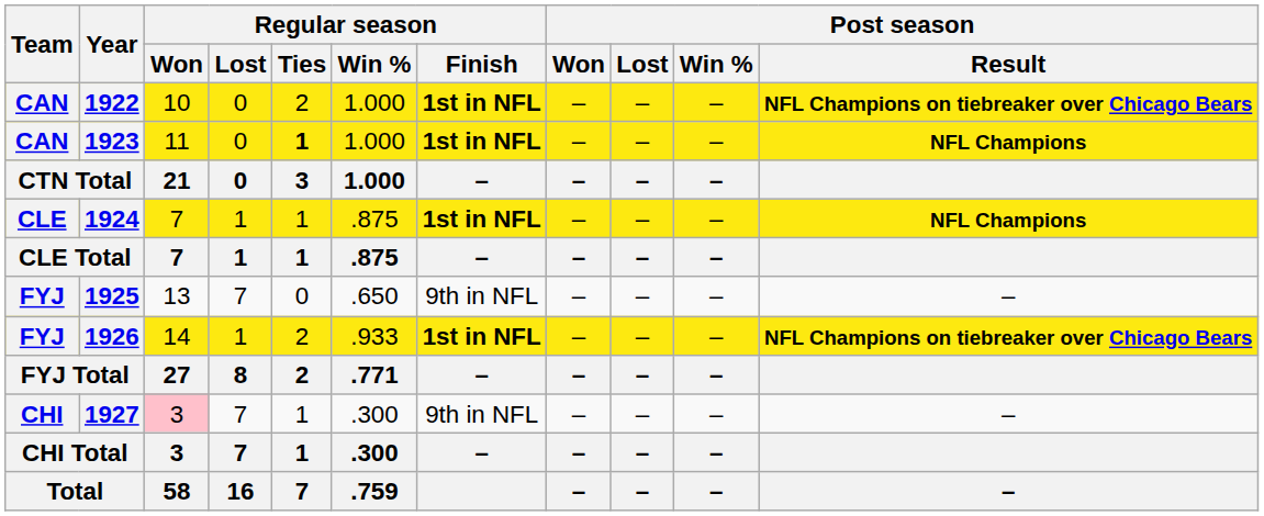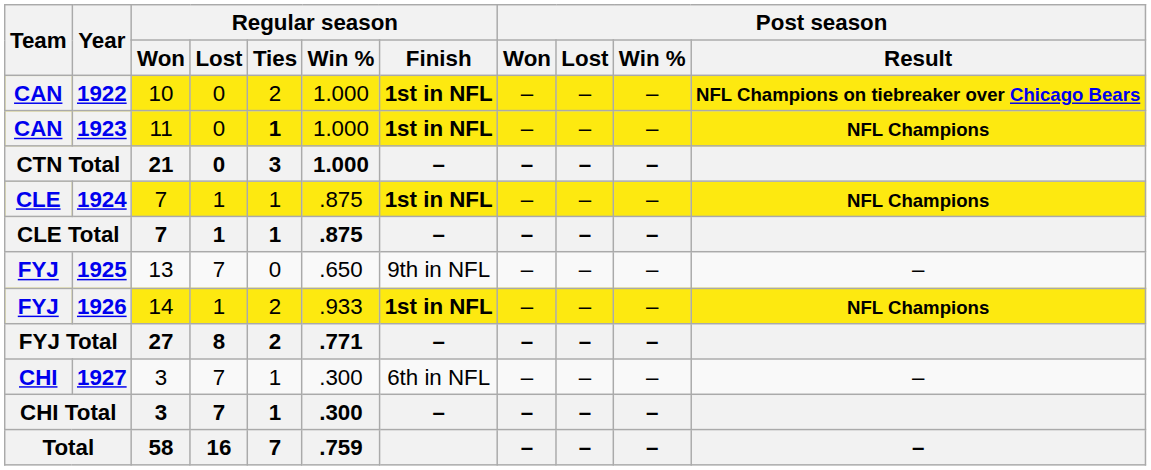 <table class="wikitable" style="font-size: 95%; text-align:center;">
 <tr>
 <th rowspan="2">Team</th>
 <th rowspan="2">Year</th>
 <th colspan="5">Regular season</th>
 <th colspan="4">Post season</th>
 </tr>
 <tr>
 <th>Won</th>
 <th>Lost</th>
 <th>Ties</th>
 <th>Win %</th>
 <th>Finish</th>
 <th>Won</th>
 <th>Lost</th>
 <th>Win %</th>
 <th>Result</th>
 </tr>
 <tr ! style="background:#FDE910;">
 <th><a href='#'>CAN</a></th>
 <th><a href='#'>1922</a></th>
 <td>10</td>
 <td>0</td>
 <td>2</td>
 <td>1.000</td>
 <td><strong>1st in NFL</strong></td>
 <td>–</td>
 <td>–</td>
 <td>–</td>
 <td><small><strong>NFL Champions on tiebreaker over <a href='#'>Chicago Bears</a></strong></small></td>
 </tr>
 <tr ! style="background:#FDE910;">
 <th><a href='#'>CAN</a></th>
 <th><a href='#'>1923</a></th>
 <td>11</td>
 <td>0</td>
 <td><strong>1</strong></td>
 <td>1.000</td>
 <td><strong>1st in NFL</strong></td>
 <td>–</td>
 <td>–</td>
 <td>–</td>
 <td><small><strong>NFL Champions</strong></small></td>
 </tr>
 <tr>
 <th colspan="2">CTN Total</th>
 <th>21</th>
 <th>0</th>
 <th>3</th>
 <th>1.000</th>
 <th>–</th>
 <th>–</th>
 <th>–</th>
 <th>–</th>
 <th></th>
 </tr>
 <tr ! style="background:#FDE910;">
 <th><a href='#'>CLE</a></th>
 <th><a href='#'>1924</a></th>
 <td>7</td>
 <td>1</td>
 <td>1</td>
 <td>.875</td>
 <td><strong>1st in NFL</strong></td>
 <td>–</td>
 <td>–</td>
 <td>–</td>
 <td><small><strong>NFL Champions</strong></small></td>
 </tr>
 <tr>
 <th colspan="2">CLE Total</th>
 <th>7</th>
 <th>1</th>
 <th>1</th>
 <th>.875</th>
 <th>–</th>
 <th>–</th>
 <th>–</th>
 <th>–</th>
 <th></th>
 </tr>
 <tr>
 <th><a href='#'>FYJ</a></th>
 <th><a href='#'>1925</a></th>
 <td>13</td>
 <td>7</td>
 <td>0</td>
 <td>.650</td>
 <td>9th in NFL</td>
 <td>–</td>
 <td>–</td>
 <td>–</td>
 <td>–</td>
 </tr>
 <tr ! style="background:#FDE910;">
 <th><a href='#'>FYJ</a></th>
 <th><a href='#'>1926</a></th>
 <td>14</td>
 <td>1</td>
 <td>2</td>
 <td>.933</td>
 <td><strong>1st in NFL</strong></td>
 <td>–</td>
 <td>–</td>
 <td>–</td>
-<td><small><strong>NFL Champions on tiebreaker over <a href='#'>Chicago Bears</a></strong></small></td>
+<td><small><strong>NFL Champions</strong></small></td>
 </tr>
 <tr>
 <th colspan="2">FYJ Total</th>
 <th>27</th>
 <th>8</th>
 <th>2</th>
 <th>.771</th>
 <th>–</th>
 <th>–</th>
 <th>–</th>
 <th>–</th>
 <th></th>
 </tr>
 <tr>
 <th><a href='#'>CHI</a></th>
 <th><a href='#'>1927</a></th>
-<td style="background: pink;">3</td>
+<td>3</td>
 <td>7</td>
 <td>1</td>
 <td>.300</td>
-<td>9th in NFL</td>
+<td>6th in NFL</td>
 <td>–</td>
 <td>–</td>
 <td>–</td>
 <td>–</td>
 </tr>
 <tr>
 <th colspan="2">CHI Total</th>
 <th>3</th>
 <th>7</th>
 <th>1</th>
 <th>.300</th>
 <th>–</th>
 <th>–</th>
 <th>–</th>
 <th>–</th>
 <th></th>
 </tr>
 <tr>
 <th colspan="2">Total</th>
 <th>58</th>
 <th>16</th>
 <th>7</th>
 <th>.759</th>
 <th></th>
 <th>–</th>
 <th>–</th>
 <th>–</th>
 <th>–</th>
 </tr>
 </table>
